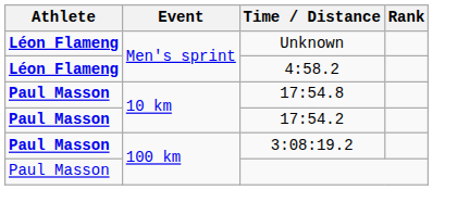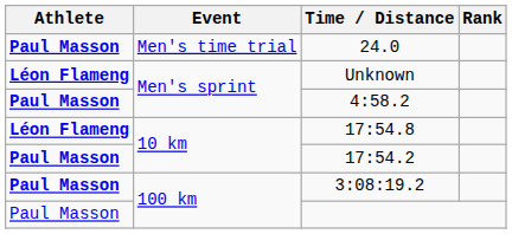 <table class=wikitable style=font-size:90%;text-align:center>
 <tr>
 <th>Athlete</th>
 <th>Event</th>
 <th>Time / Distance</th>
 <th>Rank</th>
 </tr>
 <tr>
+<td align=left><strong><a href='#'>Paul Masson</a></strong></td>
+<td align=left><a href='#'>Men's time trial</a></td>
+<td>24.0</td>
+<td></td>
+</tr>
+<tr>
 <td align=left><strong><a href='#'>Léon Flameng</a></strong></td>
 <td align=left rowspan=2><a href='#'>Men's sprint</a></td>
 <td>Unknown</td>
 <td></td>
 </tr>
 <tr>
-<td align=left><strong><a href='#'>Léon Flameng</a></strong></td>
+<td align=left><strong><a href='#'>Paul Masson</a></strong></td>
 <td>4:58.2</td>
 <td></td>
 </tr>
 <tr>
-<td align=left><strong><a href='#'>Paul Masson</a></strong></td>
+<td align=left><strong><a href='#'>Léon Flameng</a></strong></td>
 <td align=left rowspan=2><a href='#'>10 km</a></td>
 <td>17:54.8</td>
 <td></td>
 </tr>
 <tr>
 <td align=left><strong><a href='#'>Paul Masson</a></strong></td>
 <td>17:54.2</td>
 <td></td>
 </tr>
 <tr>
 <td align=left><strong><a href='#'>Paul Masson</a></strong></td>
 <td align=left rowspan=2><a href='#'>100 km</a></td>
 <td>3:08:19.2</td>
 <td></td>
 </tr>
 <tr>
 <td align=left><a href='#'>Paul Masson</a></td>
 <td colspan=2></td>
 </tr>
 </table>
